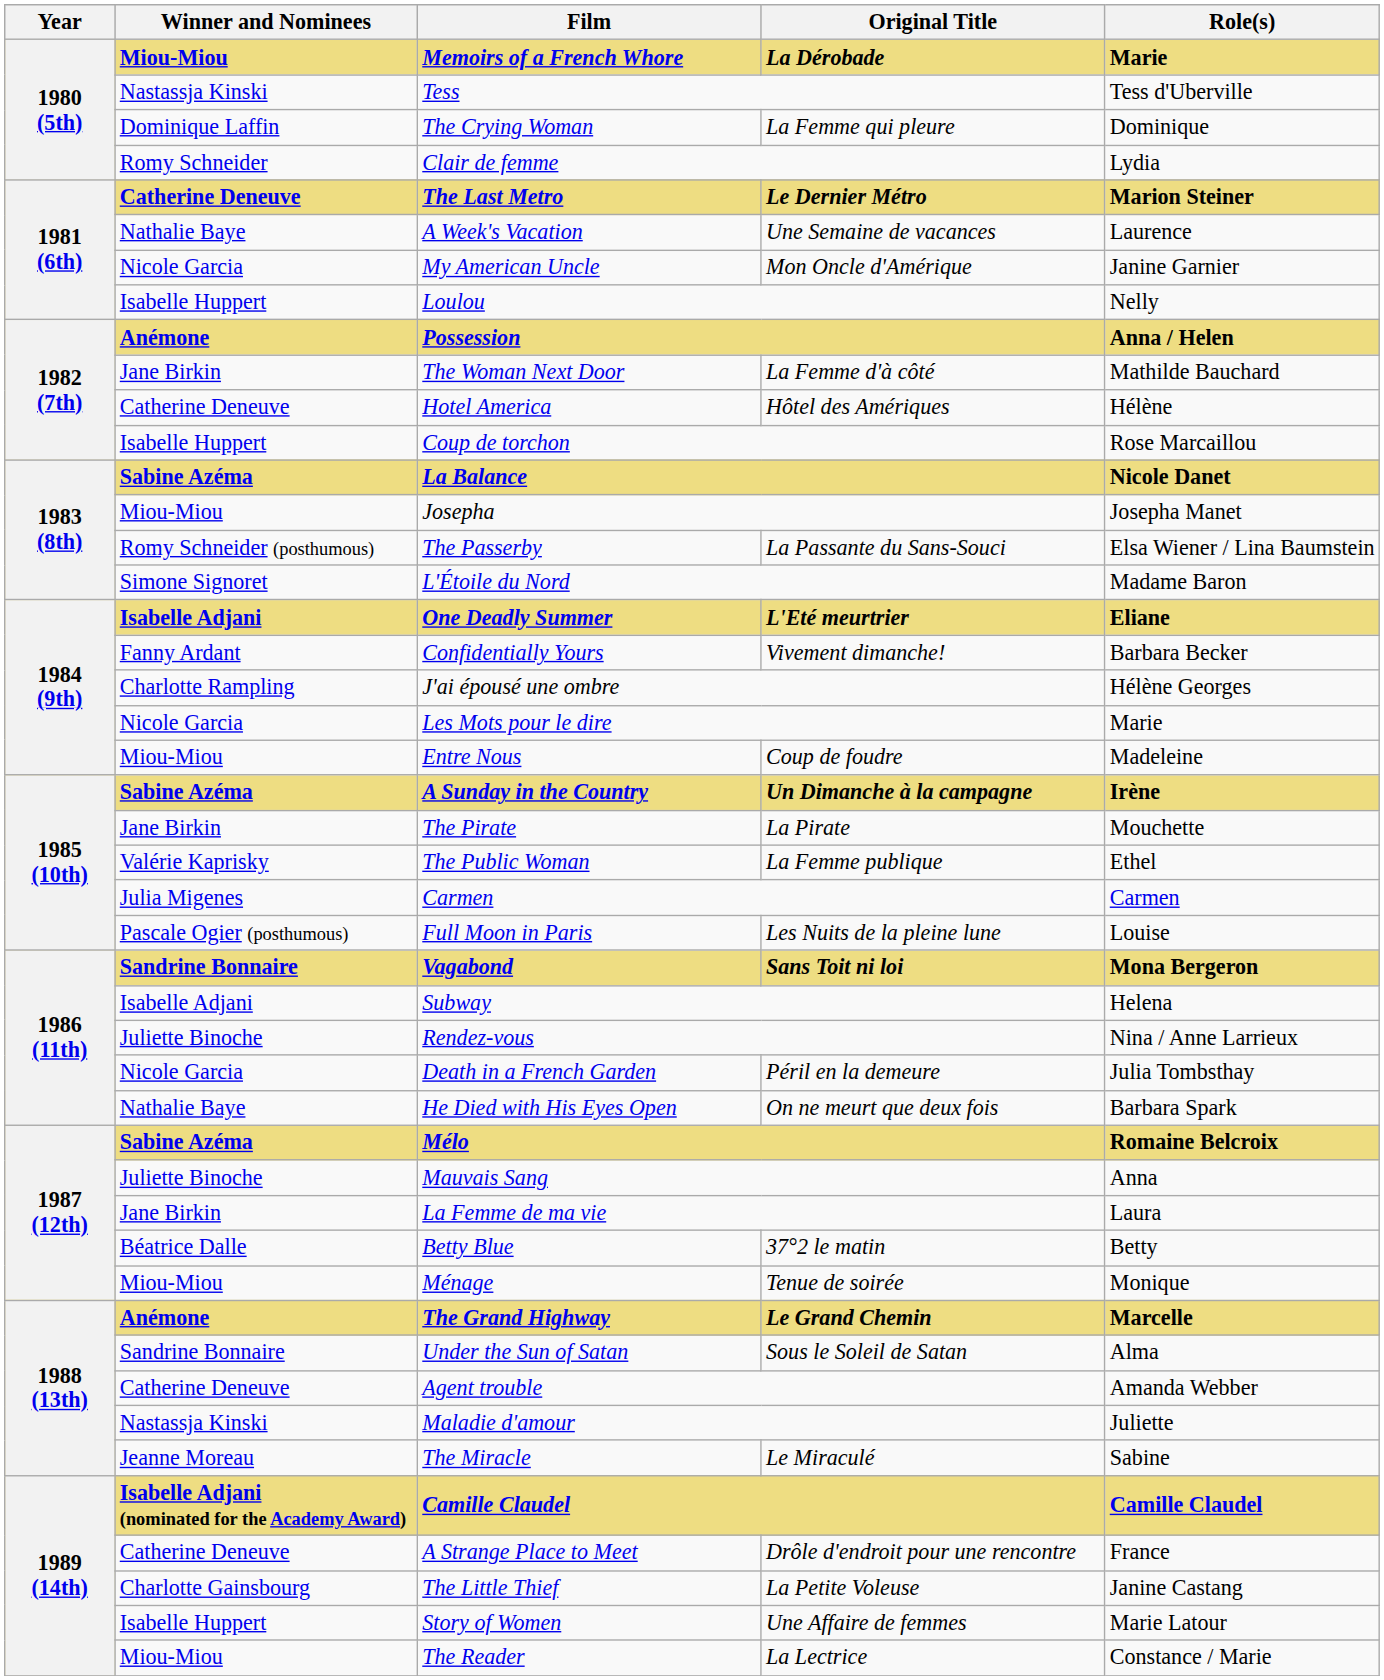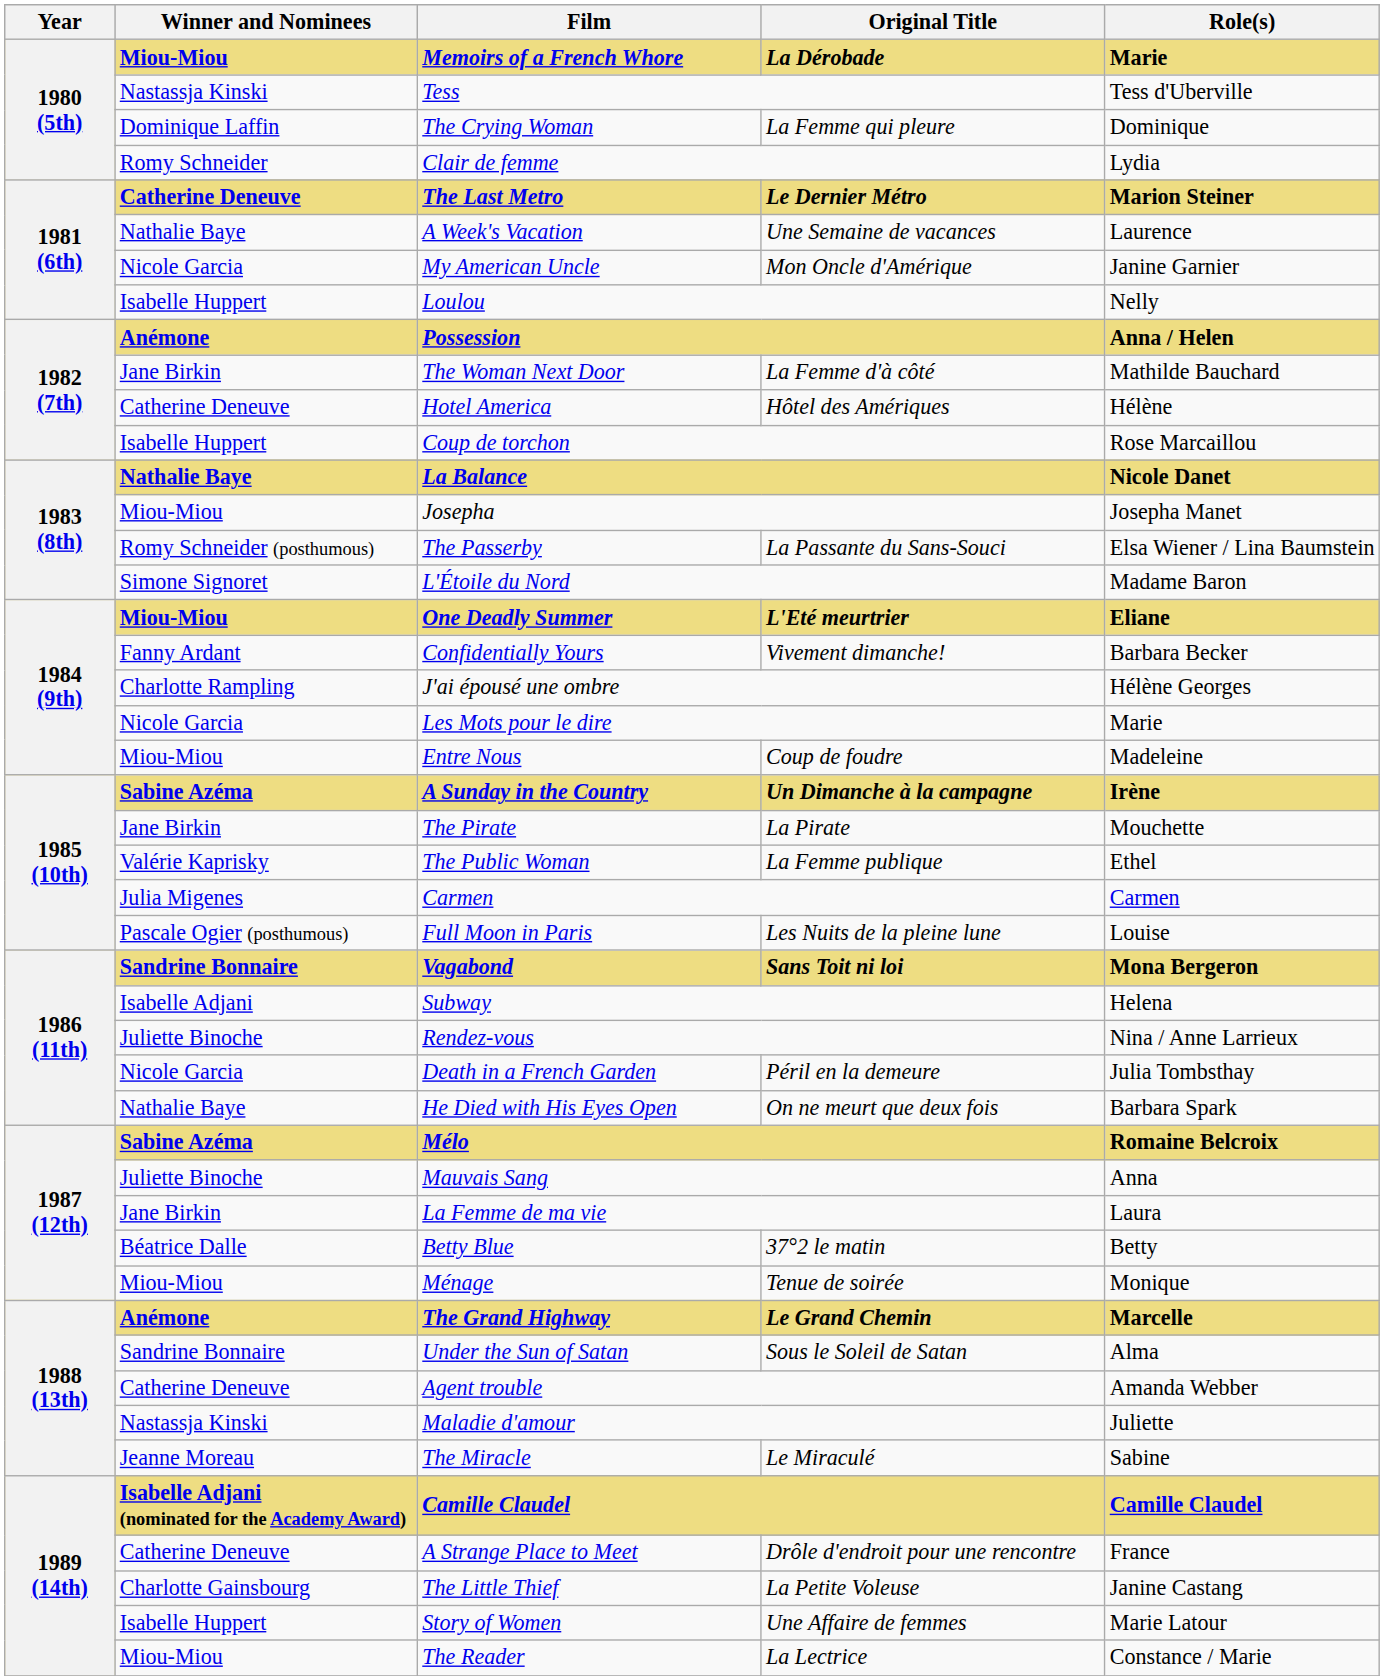 <table class="wikitable" style="width=100%">
 <tr style="background:#bebebe;">
 <th style="width:8%;">Year</th>
 <th style="width:22%;">Winner and Nominees</th>
 <th style="width:25%;">Film</th>
 <th style="width:25%;">Original Title</th>
 <th style="width:20%;">Role(s)</th>
 </tr>
 <tr style="background:#eedd82;">
 <th rowspan="4">1980<br><a href='#'>(5th)</a></th>
 <td><strong><a href='#'>Miou-Miou</a></strong></td>
 <td><strong><em><a href='#'>Memoirs of a French Whore</a></em></strong></td>
 <td><strong><em>La Dérobade</em></strong></td>
 <td><strong>Marie</strong></td>
 </tr>
 <tr>
 <td><a href='#'>Nastassja Kinski</a></td>
 <td colspan="2"><em><a href='#'>Tess</a></em></td>
 <td>Tess d'Uberville</td>
 </tr>
 <tr>
 <td><a href='#'>Dominique Laffin</a></td>
 <td><em><a href='#'>The Crying Woman</a></em></td>
 <td><em>La Femme qui pleure</em></td>
 <td>Dominique</td>
 </tr>
 <tr>
 <td><a href='#'>Romy Schneider</a></td>
 <td colspan="2"><em><a href='#'>Clair de femme</a></em></td>
 <td>Lydia</td>
 </tr>
 <tr style="background:#eedd82;">
 <th rowspan="4">1981<br><a href='#'>(6th)</a></th>
 <td><strong><a href='#'>Catherine Deneuve</a></strong></td>
 <td><strong><em><a href='#'>The Last Metro</a></em></strong></td>
 <td><strong><em>Le Dernier Métro</em></strong></td>
 <td><strong>Marion Steiner</strong></td>
 </tr>
 <tr>
 <td><a href='#'>Nathalie Baye</a></td>
 <td><em><a href='#'>A Week's Vacation</a></em></td>
 <td><em>Une Semaine de vacances</em></td>
 <td>Laurence</td>
 </tr>
 <tr>
 <td><a href='#'>Nicole Garcia</a></td>
 <td><em><a href='#'>My American Uncle</a></em></td>
 <td><em>Mon Oncle d'Amérique</em></td>
 <td>Janine Garnier</td>
 </tr>
 <tr>
 <td><a href='#'>Isabelle Huppert</a></td>
 <td colspan="2"><em><a href='#'>Loulou</a></em></td>
 <td>Nelly</td>
 </tr>
 <tr style="background:#eedd82;">
 <th rowspan="4">1982<br><a href='#'>(7th)</a></th>
 <td><strong><a href='#'>Anémone</a></strong></td>
 <td colspan="2"><strong><em><a href='#'>Possession</a></em></strong></td>
 <td><strong>Anna / Helen</strong></td>
 </tr>
 <tr>
 <td><a href='#'>Jane Birkin</a></td>
 <td><em><a href='#'>The Woman Next Door</a></em></td>
 <td><em>La Femme d'à côté</em></td>
 <td>Mathilde Bauchard</td>
 </tr>
 <tr>
 <td><a href='#'>Catherine Deneuve</a></td>
 <td><em><a href='#'>Hotel America</a></em></td>
 <td><em>Hôtel des Amériques</em></td>
 <td>Hélène</td>
 </tr>
 <tr>
 <td><a href='#'>Isabelle Huppert</a></td>
 <td colspan="2"><em><a href='#'>Coup de torchon</a></em></td>
 <td>Rose Marcaillou</td>
 </tr>
 <tr style="background:#eedd82;">
 <th rowspan="4">1983<br><a href='#'>(8th)</a></th>
-<td><strong><a href='#'>Sabine Azéma</a></strong></td>
+<td><strong><a href='#'>Nathalie Baye</a></strong></td>
 <td colspan="2"><strong><em><a href='#'>La Balance</a></em></strong></td>
 <td><strong>Nicole Danet</strong></td>
 </tr>
 <tr>
 <td><a href='#'>Miou-Miou</a></td>
 <td colspan="2"><em>Josepha</em></td>
 <td>Josepha Manet</td>
 </tr>
 <tr>
 <td><a href='#'>Romy Schneider</a> <small>(posthumous)</small></td>
 <td><em><a href='#'>The Passerby</a></em></td>
 <td><em>La Passante du Sans-Souci</em></td>
 <td>Elsa Wiener / Lina Baumstein</td>
 </tr>
 <tr>
 <td><a href='#'>Simone Signoret</a></td>
 <td colspan="2"><em><a href='#'>L'Étoile du Nord</a></em></td>
 <td>Madame Baron</td>
 </tr>
 <tr style="background:#eedd82;">
 <th rowspan="5">1984<br><a href='#'>(9th)</a></th>
-<td><strong><a href='#'>Isabelle Adjani</a></strong></td>
+<td><strong><a href='#'>Miou-Miou</a></strong></td>
 <td><strong><em><a href='#'>One Deadly Summer</a></em></strong></td>
 <td><strong><em>L'Eté meurtrier</em></strong></td>
 <td><strong>Eliane</strong></td>
 </tr>
 <tr>
 <td><a href='#'>Fanny Ardant</a></td>
 <td><em><a href='#'>Confidentially Yours</a></em></td>
 <td><em>Vivement dimanche!</em></td>
 <td>Barbara Becker</td>
 </tr>
 <tr>
 <td><a href='#'>Charlotte Rampling</a></td>
 <td colspan="2"><em>J'ai épousé une ombre</em></td>
 <td>Hélène Georges</td>
 </tr>
 <tr>
 <td><a href='#'>Nicole Garcia</a></td>
 <td colspan="2"><em><a href='#'>Les Mots pour le dire</a></em></td>
 <td>Marie</td>
 </tr>
 <tr>
 <td><a href='#'>Miou-Miou</a></td>
 <td><em><a href='#'>Entre Nous</a></em></td>
 <td><em>Coup de foudre</em></td>
 <td>Madeleine</td>
 </tr>
 <tr style="background:#eedd82;">
 <th rowspan="5">1985<br><a href='#'>(10th)</a></th>
 <td><strong><a href='#'>Sabine Azéma</a></strong></td>
 <td><strong><em><a href='#'>A Sunday in the Country</a></em></strong></td>
 <td><strong><em>Un Dimanche à la campagne</em></strong></td>
 <td><strong>Irène</strong></td>
 </tr>
 <tr>
 <td><a href='#'>Jane Birkin</a></td>
 <td><em><a href='#'>The Pirate</a></em></td>
 <td><em>La Pirate</em></td>
 <td>Mouchette</td>
 </tr>
 <tr>
 <td><a href='#'>Valérie Kaprisky</a></td>
 <td><em><a href='#'>The Public Woman</a></em></td>
 <td><em>La Femme publique</em></td>
 <td>Ethel</td>
 </tr>
 <tr>
 <td><a href='#'>Julia Migenes</a></td>
 <td colspan="2"><em><a href='#'>Carmen</a></em></td>
 <td><a href='#'>Carmen</a></td>
 </tr>
 <tr>
 <td><a href='#'>Pascale Ogier</a> <small>(posthumous)</small></td>
 <td><em><a href='#'>Full Moon in Paris</a></em></td>
 <td><em>Les Nuits de la pleine lune</em></td>
 <td>Louise</td>
 </tr>
 <tr style="background:#eedd82;">
 <th rowspan="5">1986<br><a href='#'>(11th)</a></th>
 <td><strong><a href='#'>Sandrine Bonnaire</a></strong></td>
 <td><strong><em><a href='#'>Vagabond</a></em></strong></td>
 <td><strong><em>Sans Toit ni loi</em></strong></td>
 <td><strong>Mona Bergeron</strong></td>
 </tr>
 <tr>
 <td><a href='#'>Isabelle Adjani</a></td>
 <td colspan="2"><em><a href='#'>Subway</a></em></td>
 <td>Helena</td>
 </tr>
 <tr>
 <td><a href='#'>Juliette Binoche</a></td>
 <td colspan="2"><em><a href='#'>Rendez-vous</a></em></td>
 <td>Nina / Anne Larrieux</td>
 </tr>
 <tr>
 <td><a href='#'>Nicole Garcia</a></td>
 <td><em><a href='#'>Death in a French Garden</a></em></td>
 <td><em>Péril en la demeure</em></td>
 <td>Julia Tombsthay</td>
 </tr>
 <tr>
 <td><a href='#'>Nathalie Baye</a></td>
 <td><em><a href='#'>He Died with His Eyes Open</a></em></td>
 <td><em>On ne meurt que deux fois</em></td>
 <td>Barbara Spark</td>
 </tr>
 <tr style="background:#eedd82;">
 <th rowspan="5">1987<br><a href='#'>(12th)</a></th>
 <td><strong><a href='#'>Sabine Azéma</a></strong></td>
 <td colspan="2"><strong><em><a href='#'>Mélo</a></em></strong></td>
 <td><strong>Romaine Belcroix</strong></td>
 </tr>
 <tr>
 <td><a href='#'>Juliette Binoche</a></td>
 <td colspan="2"><em><a href='#'>Mauvais Sang</a></em></td>
 <td>Anna</td>
 </tr>
 <tr>
 <td><a href='#'>Jane Birkin</a></td>
 <td colspan="2"><em><a href='#'>La Femme de ma vie</a></em></td>
 <td>Laura</td>
 </tr>
 <tr>
 <td><a href='#'>Béatrice Dalle</a></td>
 <td><em><a href='#'>Betty Blue</a></em></td>
 <td><em>37°2 le matin</em></td>
 <td>Betty</td>
 </tr>
 <tr>
 <td><a href='#'>Miou-Miou</a></td>
 <td><em><a href='#'>Ménage</a></em></td>
 <td><em>Tenue de soirée</em></td>
 <td>Monique</td>
 </tr>
 <tr style="background:#eedd82;">
 <th rowspan="5">1988<br><a href='#'>(13th)</a></th>
 <td><strong><a href='#'>Anémone</a></strong></td>
 <td><strong><em><a href='#'>The Grand Highway</a></em></strong></td>
 <td><strong><em>Le Grand Chemin</em></strong></td>
 <td><strong>Marcelle</strong></td>
 </tr>
 <tr>
 <td><a href='#'>Sandrine Bonnaire</a></td>
 <td><em><a href='#'>Under the Sun of Satan</a></em></td>
 <td><em>Sous le Soleil de Satan</em></td>
 <td>Alma</td>
 </tr>
 <tr>
 <td><a href='#'>Catherine Deneuve</a></td>
 <td colspan="2"><em><a href='#'>Agent trouble</a></em></td>
 <td>Amanda Webber</td>
 </tr>
 <tr>
 <td><a href='#'>Nastassja Kinski</a></td>
 <td colspan="2"><em><a href='#'>Maladie d'amour</a></em></td>
 <td>Juliette</td>
 </tr>
 <tr>
 <td><a href='#'>Jeanne Moreau</a></td>
 <td><em><a href='#'>The Miracle</a></em></td>
 <td><em>Le Miraculé</em></td>
 <td>Sabine</td>
 </tr>
 <tr style="background:#eedd82;">
 <th rowspan="5">1989<br><a href='#'>(14th)</a></th>
 <td><strong><a href='#'>Isabelle Adjani</a><br><small>(nominated for the <a href='#'>Academy Award</a>)</small></strong></td>
 <td colspan="2"><strong><em><a href='#'>Camille Claudel</a></em></strong></td>
 <td><strong><a href='#'>Camille Claudel</a></strong></td>
 </tr>
 <tr>
 <td><a href='#'>Catherine Deneuve</a></td>
 <td><em><a href='#'>A Strange Place to Meet</a></em></td>
 <td><em>Drôle d'endroit pour une rencontre</em></td>
 <td>France</td>
 </tr>
 <tr>
 <td><a href='#'>Charlotte Gainsbourg</a></td>
 <td><em><a href='#'>The Little Thief</a></em></td>
 <td><em>La Petite Voleuse</em></td>
 <td>Janine Castang</td>
 </tr>
 <tr>
 <td><a href='#'>Isabelle Huppert</a></td>
 <td><em><a href='#'>Story of Women</a></em></td>
 <td><em>Une Affaire de femmes</em></td>
 <td>Marie Latour</td>
 </tr>
 <tr>
 <td><a href='#'>Miou-Miou</a></td>
 <td><em><a href='#'>The Reader</a></em></td>
 <td><em>La Lectrice</em></td>
 <td>Constance / Marie</td>
 </tr>
 </table>
